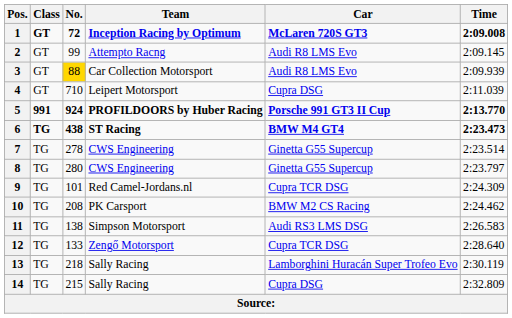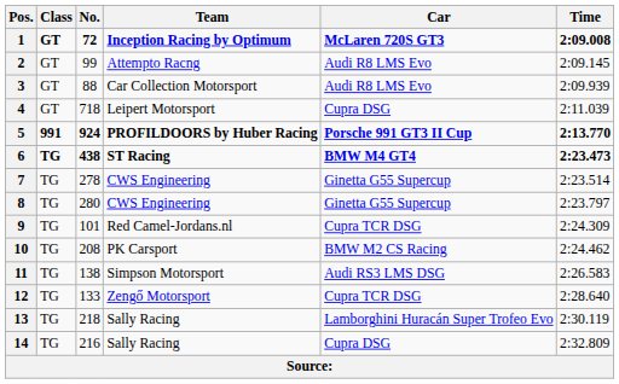 <table class="wikitable" style="font-size: 85%;">
 <tr>
 <th>Pos.</th>
 <th>Class</th>
 <th>No.</th>
 <th>Team</th>
 <th>Car</th>
 <th>Time</th>
 </tr>
 <tr>
 <th>1</th>
 <td><strong>GT</strong></td>
 <td align="center"><strong>72</strong></td>
 <td><strong> <a href='#'>Inception Racing by Optimum</a></strong></td>
 <td><a href='#'><strong>McLaren 720S GT3</strong></a></td>
 <td><strong>2:09.008</strong></td>
 </tr>
 <tr>
 <th>2</th>
 <td>GT</td>
 <td align="center">99</td>
 <td> <a href='#'>Attempto Racng</a></td>
 <td><a href='#'>Audi R8 LMS Evo</a></td>
 <td>2:09.145</td>
 </tr>
 <tr>
 <th>3</th>
 <td>GT</td>
-<td align="center" style="background: gold;">88</td>
+<td align="center">88</td>
 <td> Car Collection Motorsport</td>
 <td><a href='#'>Audi R8 LMS Evo</a></td>
 <td>2:09.939</td>
 </tr>
 <tr>
 <th>4</th>
 <td>GT</td>
-<td align="center">710</td>
+<td align="center">718</td>
 <td> Leipert Motorsport</td>
 <td><a href='#'>Cupra DSG</a></td>
 <td>2:11.039</td>
 </tr>
 <tr>
 <th>5</th>
 <td><strong>991</strong></td>
 <td align="center"><strong>924</strong></td>
 <td><strong> PROFILDOORS by Huber Racing</strong></td>
 <td><a href='#'><strong>Porsche 991 GT3 II Cup</strong></a></td>
 <td><strong>2:13.770</strong></td>
 </tr>
 <tr>
 <th>6</th>
 <td><strong>TG</strong></td>
 <td align="center"><strong>438</strong></td>
 <td><strong> ST Racing</strong></td>
 <td><a href='#'><strong>BMW M4 GT4</strong></a></td>
 <td><strong>2:23.473</strong></td>
 </tr>
 <tr>
 <th>7</th>
 <td>TG</td>
 <td align="center">278</td>
 <td> <a href='#'>CWS Engineering</a></td>
 <td><a href='#'>Ginetta G55 Supercup</a></td>
 <td>2:23.514</td>
 </tr>
 <tr>
 <th>8</th>
 <td>TG</td>
 <td align="center">280</td>
 <td> <a href='#'>CWS Engineering</a></td>
 <td><a href='#'>Ginetta G55 Supercup</a></td>
 <td>2:23.797</td>
 </tr>
 <tr>
 <th>9</th>
 <td>TG</td>
 <td align="center">101</td>
 <td> Red Camel-Jordans.nl</td>
 <td><a href='#'>Cupra TCR DSG</a></td>
 <td>2:24.309</td>
 </tr>
 <tr>
 <th>10</th>
 <td>TG</td>
 <td align="center">208</td>
 <td> PK Carsport</td>
 <td><a href='#'>BMW M2 CS Racing</a></td>
 <td>2:24.462</td>
 </tr>
 <tr>
 <th>11</th>
 <td>TG</td>
 <td align="center">138</td>
 <td> Simpson Motorsport</td>
 <td><a href='#'>Audi RS3 LMS DSG</a></td>
 <td>2:26.583</td>
 </tr>
 <tr>
 <th>12</th>
 <td>TG</td>
 <td align="center">133</td>
 <td> <a href='#'>Zengő Motorsport</a></td>
 <td><a href='#'>Cupra TCR DSG</a></td>
 <td>2:28.640</td>
 </tr>
 <tr>
 <th>13</th>
 <td>TG</td>
 <td align="center">218</td>
 <td> Sally Racing</td>
 <td><a href='#'>Lamborghini Huracán Super Trofeo Evo</a></td>
 <td>2:30.119</td>
 </tr>
 <tr>
 <th>14</th>
 <td>TG</td>
-<td align="center">215</td>
+<td align="center">216</td>
 <td> Sally Racing</td>
 <td><a href='#'>Cupra DSG</a></td>
 <td>2:32.809</td>
 </tr>
 <tr>
 <th colspan="6">Source:</th>
 </tr>
 </table>
